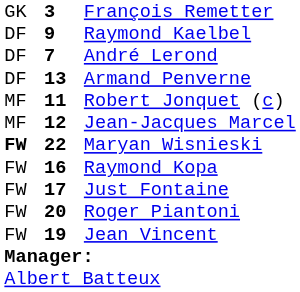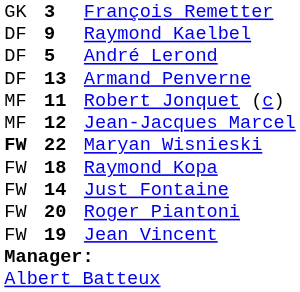 <table style="font-size:90%; margin:0.2em auto;" cellspacing="0" cellpadding="0">
 <tr>
 <th width="25"></th>
 <th width="25"></th>
 </tr>
 <tr>
 <td>GK</td>
 <td><strong>3</strong></td>
 <td><a href='#'>François Remetter</a></td>
 </tr>
 <tr>
 <td>DF</td>
 <td><strong>9</strong></td>
 <td><a href='#'>Raymond Kaelbel</a></td>
 </tr>
 <tr>
 <td>DF</td>
-<td><strong>7</strong></td>
+<td><strong>5</strong></td>
 <td><a href='#'>André Lerond</a></td>
 </tr>
 <tr>
 <td>DF</td>
 <td><strong>13</strong></td>
 <td><a href='#'>Armand Penverne</a></td>
 </tr>
 <tr>
 <td>MF</td>
 <td><strong>11</strong></td>
 <td><a href='#'>Robert Jonquet</a> (<a href='#'>c</a>)</td>
 </tr>
 <tr>
 <td>MF</td>
 <td><strong>12</strong></td>
 <td><a href='#'>Jean-Jacques Marcel</a></td>
 </tr>
 <tr>
 <td><strong>FW</strong></td>
 <td><strong>22</strong></td>
 <td><a href='#'>Maryan Wisnieski</a></td>
 </tr>
 <tr>
 <td>FW</td>
-<td><strong>16</strong></td>
+<td><strong>18</strong></td>
 <td><a href='#'>Raymond Kopa</a></td>
 </tr>
 <tr>
 <td>FW</td>
-<td><strong>17</strong></td>
+<td><strong>14</strong></td>
 <td><a href='#'>Just Fontaine</a></td>
 </tr>
 <tr>
 <td>FW</td>
 <td><strong>20</strong></td>
 <td><a href='#'>Roger Piantoni</a></td>
 </tr>
 <tr>
 <td>FW</td>
 <td><strong>19</strong></td>
 <td><a href='#'>Jean Vincent</a></td>
 </tr>
 <tr>
 <td colspan=3><strong>Manager:</strong></td>
 </tr>
 <tr>
 <td colspan=4><a href='#'>Albert Batteux</a></td>
 </tr>
 </table>
